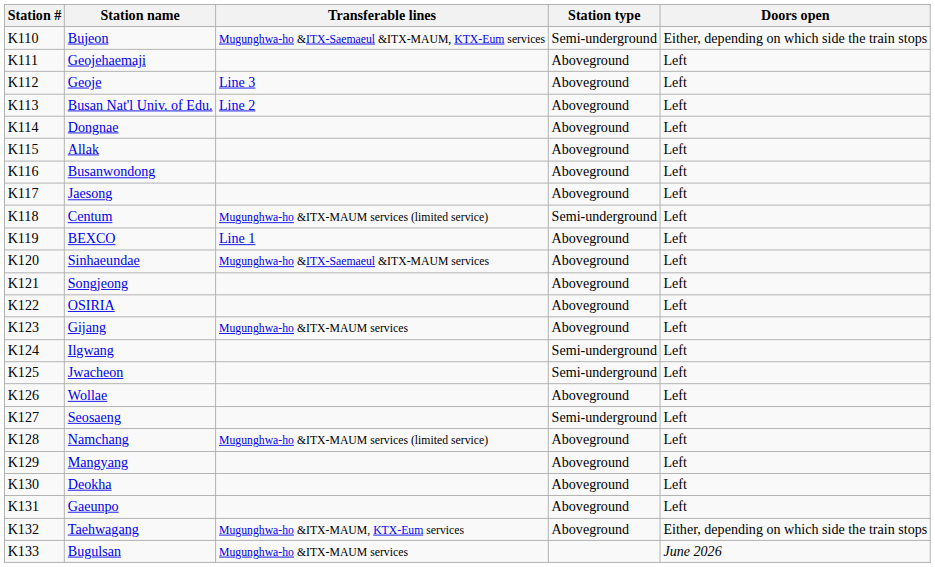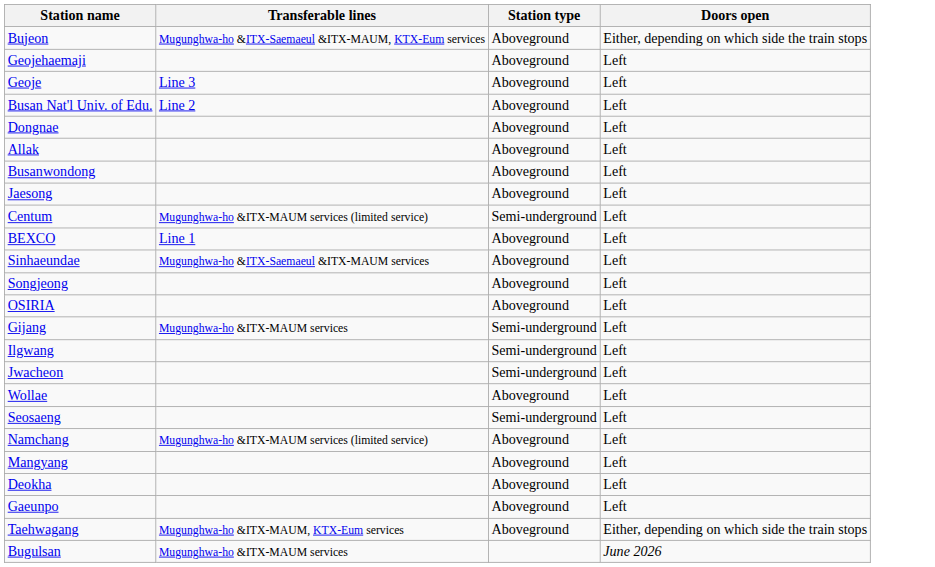 <table class="wikitable">
 <tr>
-<th>Station #</th>
 <th>Station name</th>
 <th>Transferable lines</th>
 <th>Station type</th>
 <th>Doors open</th>
 </tr>
 <tr>
-<td>K110</td>
 <td><a href='#'>Bujeon</a></td>
 <td> <small><a href='#'>Mugunghwa-ho</a> &<a href='#'>ITX-Saemaeul</a> &ITX-MAUM, <a href='#'>KTX-Eum</a> services</small></td>
-<td>Semi-underground</td>
+<td>Aboveground</td>
 <td>Either, depending on which side the train stops</td>
 </tr>
 <tr>
-<td>K111</td>
 <td><a href='#'>Geojehaemaji</a></td>
 <td></td>
 <td>Aboveground</td>
 <td>Left</td>
 </tr>
 <tr>
-<td>K112</td>
 <td><a href='#'>Geoje</a></td>
 <td><a href='#'>Line 3</a></td>
 <td>Aboveground</td>
 <td>Left</td>
 </tr>
 <tr>
-<td>K113</td>
 <td><a href='#'>Busan Nat'l Univ. of Edu.</a></td>
 <td><a href='#'>Line 2</a></td>
 <td>Aboveground</td>
 <td>Left</td>
 </tr>
 <tr>
-<td>K114</td>
 <td><a href='#'>Dongnae</a></td>
 <td></td>
 <td>Aboveground</td>
 <td>Left</td>
 </tr>
 <tr>
-<td>K115</td>
 <td><a href='#'>Allak</a></td>
 <td></td>
 <td>Aboveground</td>
 <td>Left</td>
 </tr>
 <tr>
-<td>K116</td>
 <td><a href='#'>Busanwondong</a></td>
 <td></td>
 <td>Aboveground</td>
 <td>Left</td>
 </tr>
 <tr>
-<td>K117</td>
 <td><a href='#'>Jaesong</a></td>
 <td></td>
 <td>Aboveground</td>
 <td>Left</td>
 </tr>
 <tr>
-<td>K118</td>
 <td><a href='#'>Centum</a></td>
 <td> <small><a href='#'>Mugunghwa-ho</a> &ITX-MAUM services (limited service)</small></td>
 <td>Semi-underground</td>
 <td>Left</td>
 </tr>
 <tr>
-<td>K119</td>
 <td><a href='#'>BEXCO</a></td>
 <td><a href='#'>Line 1</a></td>
 <td>Aboveground</td>
 <td>Left</td>
 </tr>
 <tr>
-<td>K120</td>
 <td><a href='#'>Sinhaeundae</a></td>
 <td> <small><a href='#'>Mugunghwa-ho</a> &<a href='#'>ITX-Saemaeul</a> &ITX-MAUM services</small></td>
 <td>Aboveground</td>
 <td>Left</td>
 </tr>
 <tr>
-<td>K121</td>
 <td><a href='#'>Songjeong</a></td>
 <td></td>
 <td>Aboveground</td>
 <td>Left</td>
 </tr>
 <tr>
-<td>K122</td>
 <td><a href='#'>OSIRIA</a></td>
 <td></td>
 <td>Aboveground</td>
 <td>Left</td>
 </tr>
 <tr>
-<td>K123</td>
 <td><a href='#'>Gijang</a></td>
 <td> <small><a href='#'>Mugunghwa-ho</a> &ITX-MAUM services</small></td>
-<td>Aboveground</td>
+<td>Semi-underground</td>
 <td>Left</td>
 </tr>
 <tr>
-<td>K124</td>
 <td><a href='#'>Ilgwang</a></td>
 <td></td>
 <td>Semi-underground</td>
 <td>Left</td>
 </tr>
 <tr>
-<td>K125</td>
 <td><a href='#'>Jwacheon</a></td>
 <td></td>
 <td>Semi-underground</td>
 <td>Left</td>
 </tr>
 <tr>
-<td>K126</td>
 <td><a href='#'>Wollae</a></td>
 <td></td>
 <td>Aboveground</td>
 <td>Left</td>
 </tr>
 <tr>
-<td>K127</td>
 <td><a href='#'>Seosaeng</a></td>
 <td></td>
 <td>Semi-underground</td>
 <td>Left</td>
 </tr>
 <tr>
-<td>K128</td>
 <td><a href='#'>Namchang</a></td>
 <td> <small><a href='#'>Mugunghwa-ho</a> &ITX-MAUM services (limited service)</small></td>
 <td>Aboveground</td>
 <td>Left</td>
 </tr>
 <tr>
-<td>K129</td>
 <td><a href='#'>Mangyang</a></td>
 <td></td>
 <td>Aboveground</td>
 <td>Left</td>
 </tr>
 <tr>
-<td>K130</td>
 <td><a href='#'>Deokha</a></td>
 <td></td>
 <td>Aboveground</td>
 <td>Left</td>
 </tr>
 <tr>
-<td>K131</td>
 <td><a href='#'>Gaeunpo</a></td>
 <td></td>
 <td>Aboveground</td>
 <td>Left</td>
 </tr>
 <tr>
-<td>K132</td>
 <td><a href='#'>Taehwagang</a></td>
 <td> <small><a href='#'>Mugunghwa-ho</a> &ITX-MAUM, <a href='#'>KTX-Eum</a> services</small></td>
 <td>Aboveground</td>
 <td>Either, depending on which side the train stops</td>
 </tr>
 <tr>
-<td>K133</td>
 <td><a href='#'>Bugulsan</a></td>
 <td> <small><a href='#'>Mugunghwa-ho</a> &ITX-MAUM services</small></td>
 <td></td>
 <td><em>June 2026</em></td>
 </tr>
 </table>
